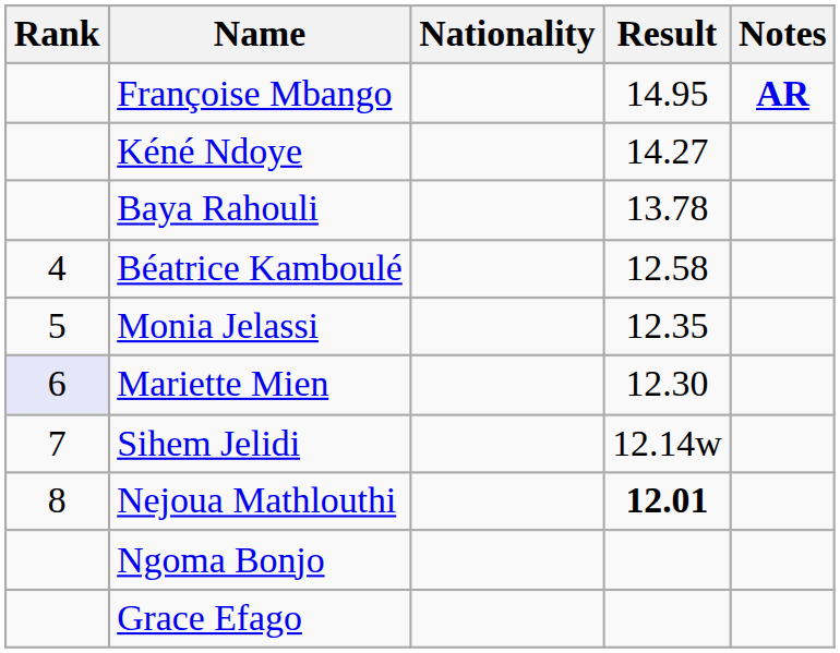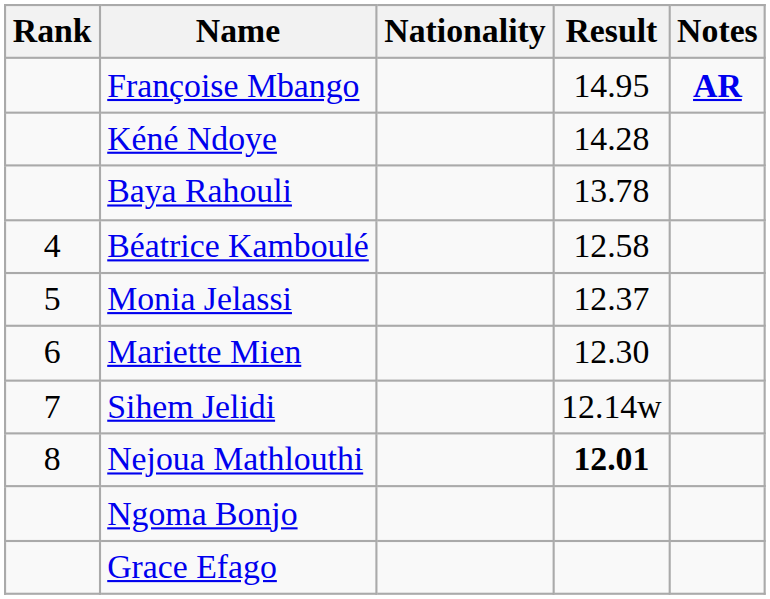 <table class="wikitable sortable" style="text-align:center">
 <tr>
 <th>Rank</th>
 <th>Name</th>
 <th>Nationality</th>
 <th>Result</th>
 <th>Notes</th>
 </tr>
 <tr>
 <td></td>
 <td align=left><a href='#'>Françoise Mbango</a></td>
 <td align=left></td>
 <td>14.95</td>
 <td><strong><a href='#'>AR</a></strong></td>
 </tr>
 <tr>
 <td></td>
 <td align=left><a href='#'>Kéné Ndoye</a></td>
 <td align=left></td>
-<td>14.27</td>
+<td>14.28</td>
 <td></td>
 </tr>
 <tr>
 <td></td>
 <td align=left><a href='#'>Baya Rahouli</a></td>
 <td align=left></td>
 <td>13.78</td>
 <td></td>
 </tr>
 <tr>
 <td>4</td>
 <td align=left><a href='#'>Béatrice Kamboulé</a></td>
 <td align=left></td>
 <td>12.58</td>
 <td></td>
 </tr>
 <tr>
 <td>5</td>
 <td align=left><a href='#'>Monia Jelassi</a></td>
 <td align=left></td>
-<td>12.35</td>
+<td>12.37</td>
 <td></td>
 </tr>
 <tr>
-<td style="background: lavender;">6</td>
+<td>6</td>
 <td align=left><a href='#'>Mariette Mien</a></td>
 <td align=left></td>
 <td>12.30</td>
 <td></td>
 </tr>
 <tr>
 <td>7</td>
 <td align=left><a href='#'>Sihem Jelidi</a></td>
 <td align=left></td>
 <td>12.14w</td>
 <td></td>
 </tr>
 <tr>
 <td>8</td>
 <td align=left><a href='#'>Nejoua Mathlouthi</a></td>
 <td align=left></td>
 <td><strong>12.01</strong></td>
 <td></td>
 </tr>
 <tr>
 <td></td>
 <td align=left><a href='#'>Ngoma Bonjo</a></td>
 <td align=left></td>
 <td></td>
 <td></td>
 </tr>
 <tr>
 <td></td>
 <td align=left><a href='#'>Grace Efago</a></td>
 <td align=left></td>
 <td></td>
 <td></td>
 </tr>
 </table>
